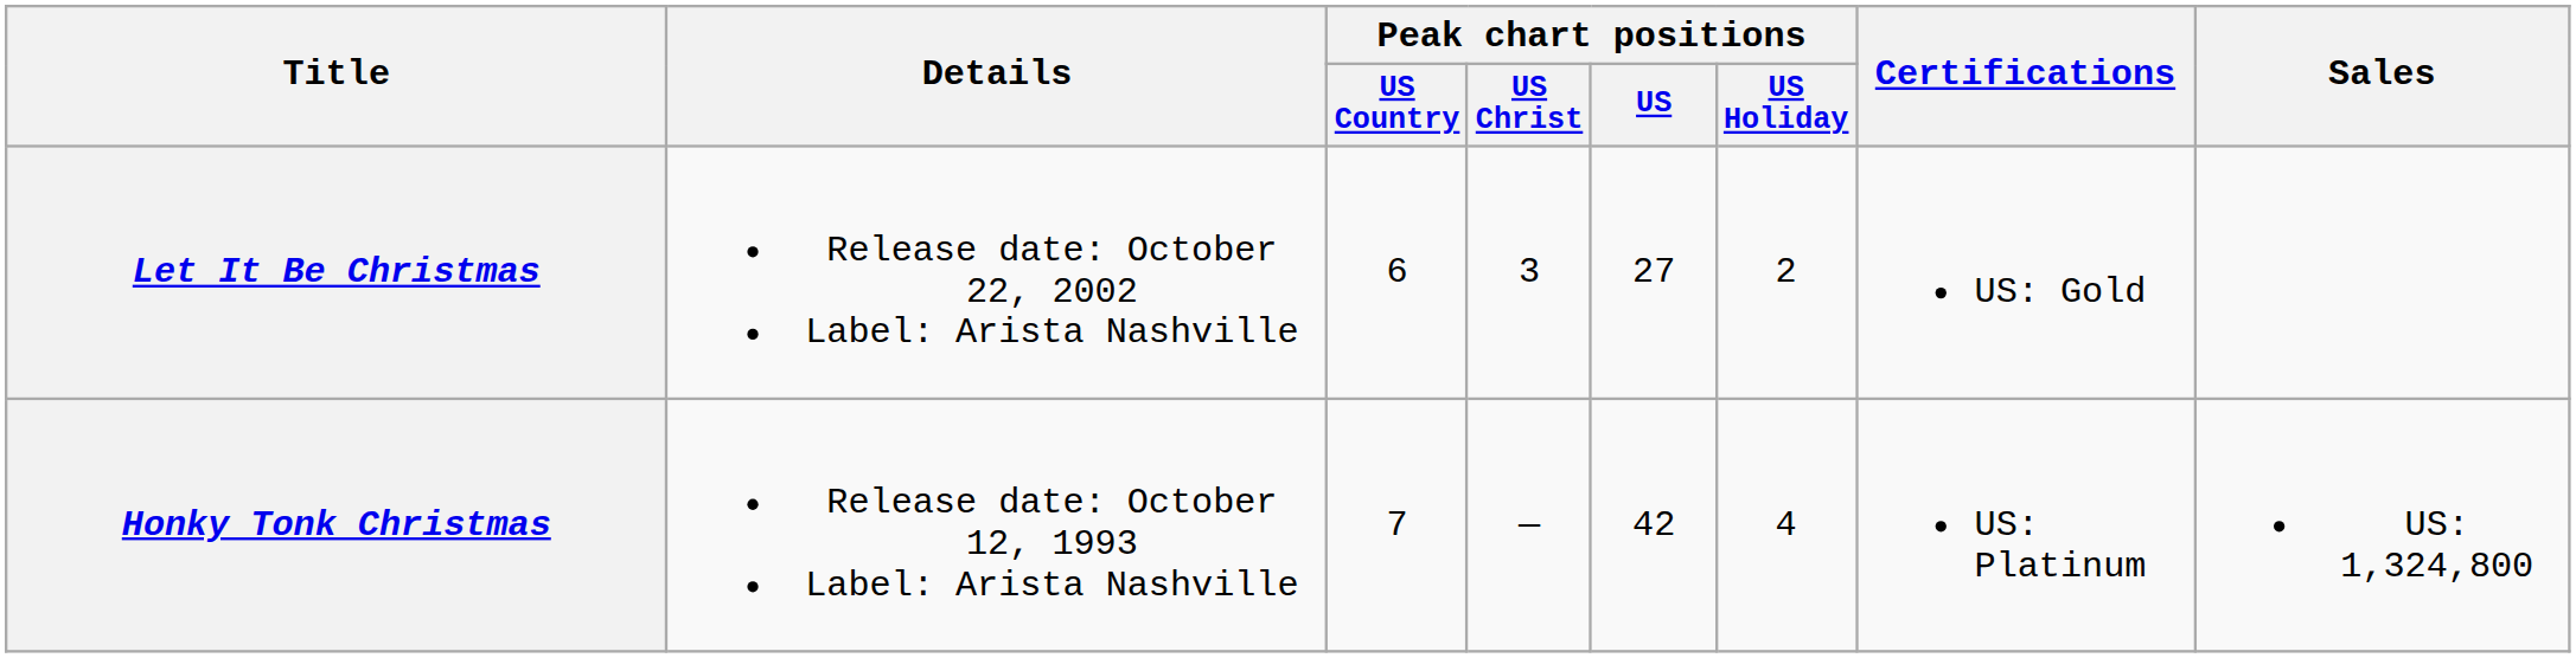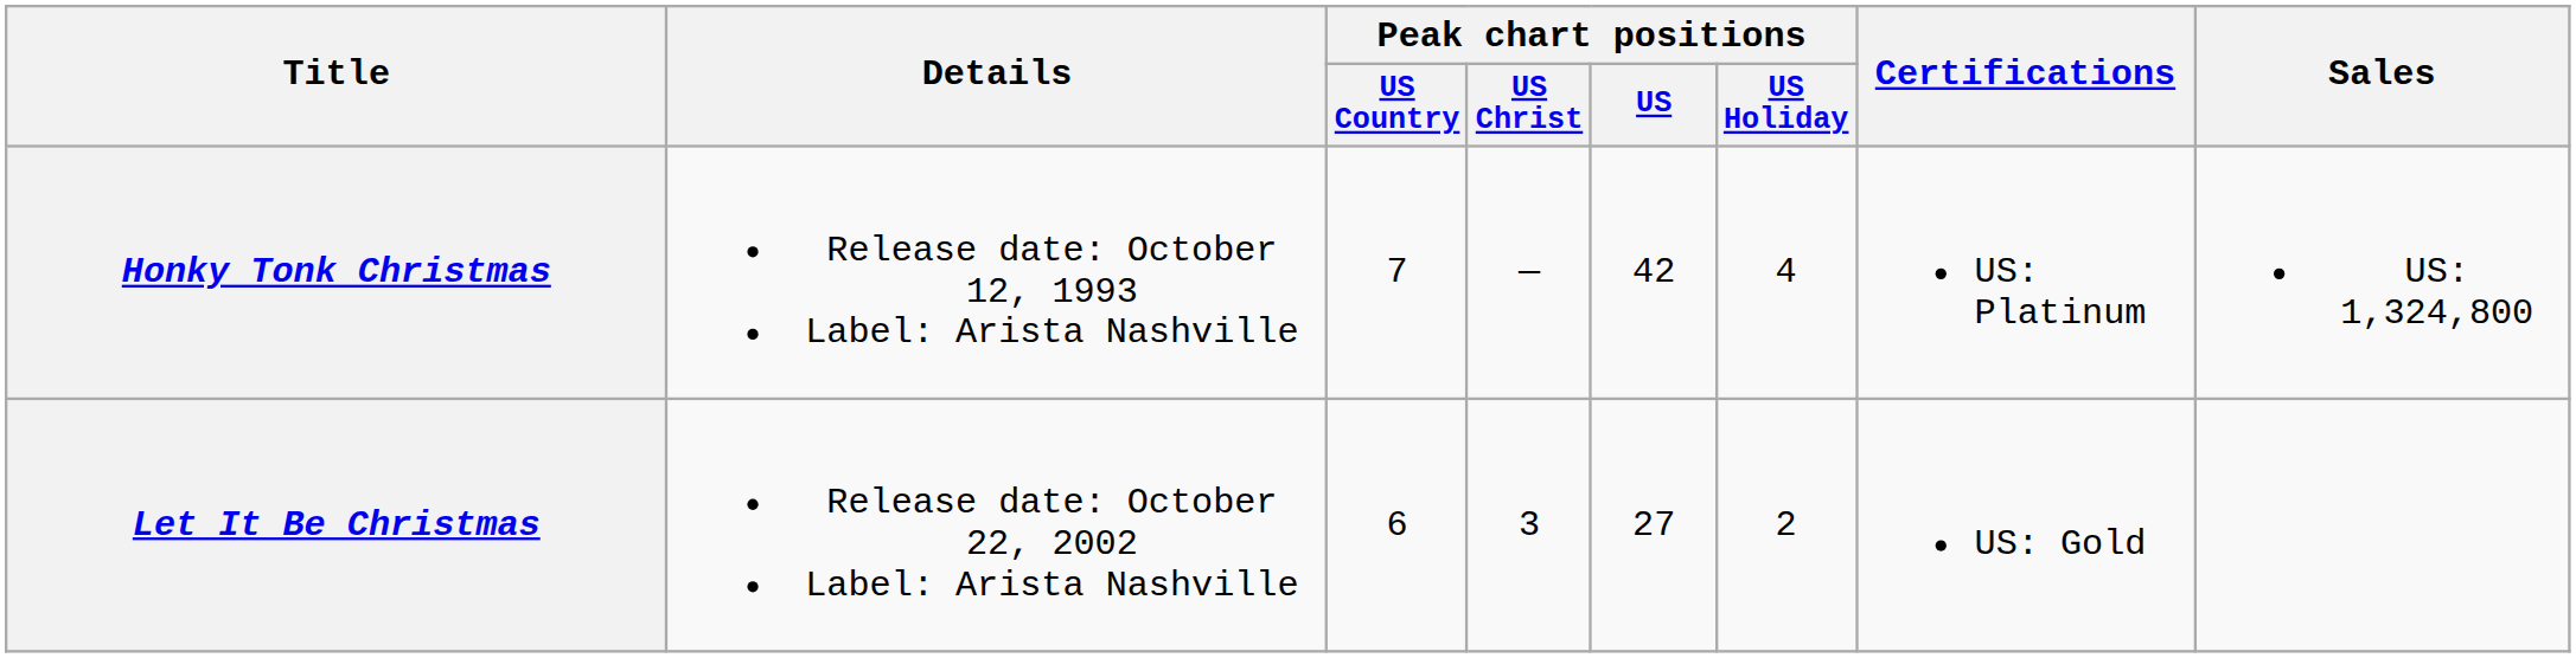 <table class="wikitable plainrowheaders" style="text-align:center;">
 <tr>
 <th rowspan="2" style="width:18em;">Title</th>
 <th rowspan="2" style="width:18em;">Details</th>
 <th colspan="4">Peak chart positions</th>
 <th rowspan="2" style="width:9em;"><a href='#'>Certifications</a></th>
 <th rowspan="2" style="width:10em;">Sales</th>
 </tr>
 <tr style="font-size:smaller;">
 <th width="40"><a href='#'>US Country</a><br></th>
 <th width="40"><a href='#'>US Christ</a><br></th>
 <th width="40"><a href='#'>US</a><br></th>
 <th width="40"><a href='#'>US Holiday</a><br></th>
 </tr>
 <tr>
+<th scope="row"><em><a href='#'>Honky Tonk Christmas</a></em></th>
+<td><br><ul><li>Release date: October 12, 1993</li><li>Label: Arista Nashville</li></ul></td>
+<td>7</td>
+<td>—</td>
+<td>42</td>
+<td>4</td>
+<td align="left"><br><ul><li>US: Platinum</li></ul></td>
+<td><br><ul><li>US: 1,324,800</li></ul></td>
+</tr>
+<tr>
 <th scope="row"><em><a href='#'>Let It Be Christmas</a></em></th>
 <td><br><ul><li>Release date: October 22, 2002</li><li>Label: Arista Nashville</li></ul></td>
 <td>6</td>
 <td>3</td>
 <td>27</td>
 <td>2</td>
 <td align="left"><br><ul><li>US: Gold</li></ul></td>
 <td></td>
 </tr>
-<tr>
-<th scope="row"><em><a href='#'>Honky Tonk Christmas</a></em></th>
-<td><br><ul><li>Release date: October 12, 1993</li><li>Label: Arista Nashville</li></ul></td>
-<td>7</td>
-<td>—</td>
-<td>42</td>
-<td>4</td>
-<td align="left"><br><ul><li>US: Platinum</li></ul></td>
-<td><br><ul><li>US: 1,324,800</li></ul></td>
-</tr>
 </table>
